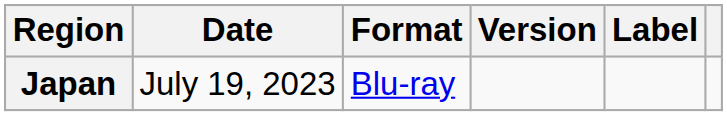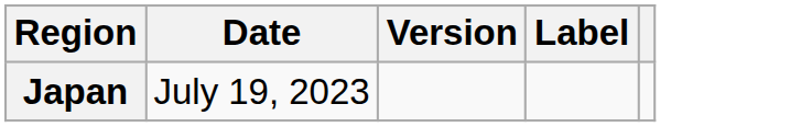 <table class="wikitable plainrowheaders">
 <tr>
 <th scope="col">Region</th>
 <th scope="col">Date</th>
-<th scope="col">Format</th>
 <th scope="col">Version</th>
 <th scope="col">Label</th>
 <th scope="col"></th>
 </tr>
 <tr>
 <th scope="row">Japan</th>
 <td>July 19, 2023</td>
-<td><a href='#'>Blu-ray</a></td>
 <td></td>
 <td></td>
 <td style="text-align:center"></td>
 </tr>
 </table>
